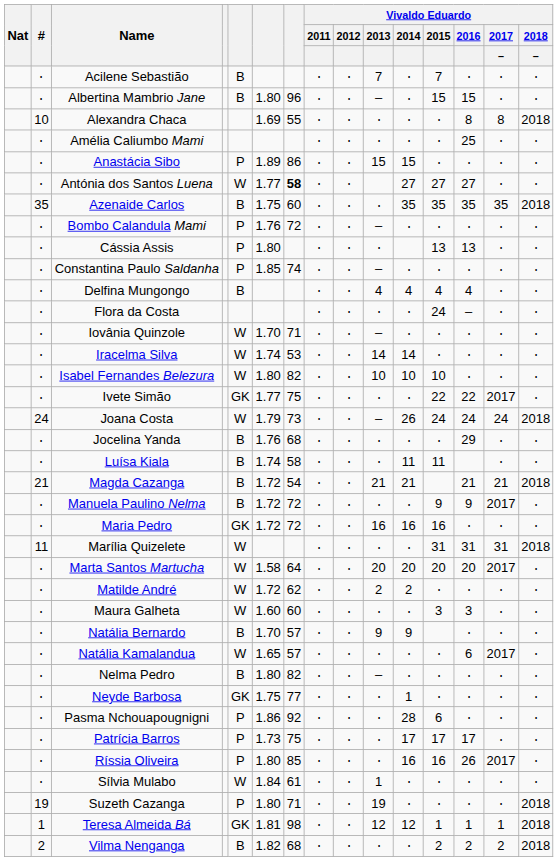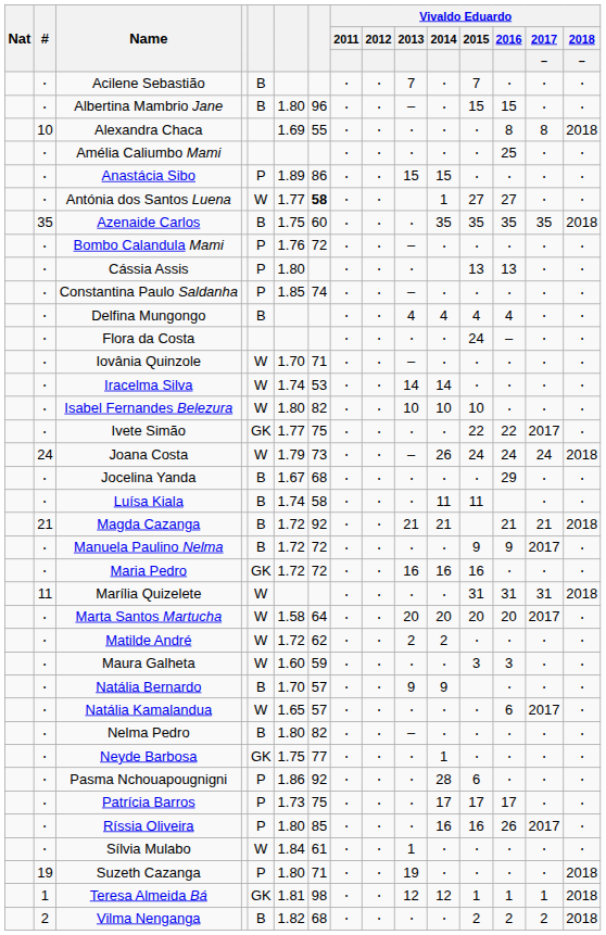 <table class="wikitable plainrowheaders sortable" style="text-align:center">
 <tr>
 <th scope="col" rowspan="3">Nat</th>
 <th scope="col" rowspan="3">#</th>
 <th scope="col" rowspan="3">Name</th>
 <th scope="col" rowspan="3"></th>
 <th scope="col" rowspan="3"></th>
 <th scope="col" rowspan="3"></th>
 <th scope="col" rowspan="3"></th>
 <th colspan="8"><small><a href='#'>Vivaldo Eduardo</a></small></th>
 </tr>
 <tr>
 <th colspan="1"><small>2011</small></th>
 <th colspan="1"><small>2012</small></th>
 <th colspan="1"><small>2013</small></th>
 <th colspan="1"><small>2014</small></th>
 <th colspan="1"><small>2015</small></th>
 <th colspan="1"><small><a href='#'>2016</a></small></th>
 <th colspan="1"><small><a href='#'>2017</a></small></th>
 <th colspan="1"><small><a href='#'>2018</a></small></th>
 </tr>
 <tr>
 <th scope="col" rowspan="1"><small></small><br></th>
 <th scope="col" rowspan="1"><small></small><br></th>
 <th scope="col" rowspan="1"><small></small><br></th>
 <th scope="col" rowspan="1"><small></small></th>
 <th scope="col" rowspan="1"><small></small></th>
 <th scope="col" rowspan="1"><small></small></th>
 <th scope="col" rowspan="1"><small>–</small></th>
 <th scope="col" rowspan="1"><small>–</small></th>
 </tr>
 <tr>
 <td></td>
 <td>⋅</td>
 <td>Acilene Sebastião</td>
 <td></td>
 <td data-sort-value="2">B</td>
 <td></td>
 <td></td>
 <td>⋅</td>
 <td>⋅</td>
 <td data-sort-value="07">7</td>
 <td>⋅</td>
 <td data-sort-value="07">7</td>
 <td>⋅</td>
 <td>⋅</td>
 <td>⋅</td>
 </tr>
 <tr>
 <td></td>
 <td>⋅</td>
 <td>Albertina Mambrio <em>Jane</em></td>
 <td></td>
 <td data-sort-value="2">B</td>
 <td>1.80</td>
 <td>96</td>
 <td>⋅</td>
 <td>⋅</td>
 <td>–</td>
 <td>⋅</td>
 <td>15</td>
 <td>15</td>
 <td>⋅</td>
 <td>⋅</td>
 </tr>
 <tr>
 <td></td>
 <td>10</td>
 <td>Alexandra Chaca</td>
 <td></td>
 <td data-sort-value="3"></td>
 <td>1.69</td>
 <td>55</td>
 <td>⋅</td>
 <td>⋅</td>
 <td>⋅</td>
 <td>⋅</td>
 <td>⋅</td>
 <td data-sort-value="08">8</td>
 <td data-sort-value="08">8</td>
 <td>2018</td>
 </tr>
 <tr>
 <td></td>
 <td>⋅</td>
 <td>Amélia Caliumbo <em>Mami</em></td>
 <td></td>
 <td></td>
 <td></td>
 <td></td>
 <td>⋅</td>
 <td>⋅</td>
 <td>⋅</td>
 <td>⋅</td>
 <td>⋅</td>
 <td>25</td>
 <td>⋅</td>
 <td>⋅</td>
 </tr>
 <tr>
 <td></td>
 <td>⋅</td>
 <td><a href='#'>Anastácia Sibo</a></td>
 <td></td>
 <td>P</td>
 <td>1.89</td>
 <td>86</td>
 <td>⋅</td>
 <td>⋅</td>
 <td>15</td>
 <td>15</td>
 <td>⋅</td>
 <td>⋅</td>
 <td>⋅</td>
 <td>⋅</td>
 </tr>
 <tr>
 <td></td>
 <td>⋅</td>
 <td>Antónia dos Santos <em>Luena</em></td>
 <td></td>
 <td data-sort-value="3">W</td>
 <td>1.77</td>
 <td><strong>58</strong></td>
 <td>⋅</td>
 <td>⋅</td>
 <td data-sort-value="⋅"><a href='#'></a></td>
-<td>27</td>
+<td data-sort-value="01">1</td>
 <td>27</td>
 <td>27</td>
 <td>⋅</td>
 <td>⋅</td>
 </tr>
 <tr>
 <td></td>
 <td>35</td>
 <td><a href='#'>Azenaide Carlos</a></td>
 <td></td>
 <td data-sort-value="2">B</td>
 <td>1.75</td>
 <td>60</td>
 <td>⋅</td>
 <td>⋅</td>
 <td>⋅</td>
 <td>35</td>
 <td>35</td>
 <td>35</td>
 <td>35</td>
 <td>2018</td>
 </tr>
 <tr>
 <td></td>
 <td>⋅</td>
 <td><a href='#'>Bombo Calandula</a> <em>Mami</em></td>
 <td></td>
 <td>P</td>
 <td>1.76</td>
 <td>72</td>
 <td>⋅</td>
 <td>⋅</td>
 <td>–</td>
 <td>⋅</td>
 <td>⋅</td>
 <td>⋅</td>
 <td>⋅</td>
 <td>⋅</td>
 </tr>
 <tr>
 <td></td>
 <td>⋅</td>
 <td data-sort-value="Cassia">Cássia Assis</td>
 <td></td>
 <td>P</td>
 <td>1.80</td>
 <td></td>
 <td>⋅</td>
 <td>⋅</td>
 <td>⋅</td>
 <td data-sort-value="⋅"><a href='#'></a></td>
 <td>13</td>
 <td>13</td>
 <td>⋅</td>
 <td>⋅</td>
 </tr>
 <tr>
 <td></td>
 <td>⋅</td>
 <td>Constantina Paulo <em>Saldanha</em></td>
 <td></td>
 <td>P</td>
 <td>1.85</td>
 <td>74</td>
 <td>⋅</td>
 <td>⋅</td>
 <td>–</td>
 <td>⋅</td>
 <td>⋅</td>
 <td>⋅</td>
 <td>⋅</td>
 <td>⋅</td>
 </tr>
 <tr>
 <td></td>
 <td>⋅</td>
 <td>Delfina Mungongo</td>
 <td></td>
 <td data-sort-value="2">B</td>
 <td></td>
 <td></td>
 <td>⋅</td>
 <td>⋅</td>
 <td data-sort-value="04">4</td>
 <td data-sort-value="04">4</td>
 <td data-sort-value="04">4</td>
 <td data-sort-value="04">4</td>
 <td>⋅</td>
 <td>⋅</td>
 </tr>
 <tr>
 <td></td>
 <td>⋅</td>
 <td>Flora da Costa</td>
 <td></td>
 <td></td>
 <td></td>
 <td></td>
 <td>⋅</td>
 <td>⋅</td>
 <td>⋅</td>
 <td>⋅</td>
 <td>24</td>
 <td>–</td>
 <td>⋅</td>
 <td>⋅</td>
 </tr>
 <tr>
 <td></td>
 <td>⋅</td>
 <td>Iovânia Quinzole</td>
 <td></td>
 <td data-sort-value="3">W</td>
 <td>1.70</td>
 <td>71</td>
 <td>⋅</td>
 <td>⋅</td>
 <td>–</td>
 <td>⋅</td>
 <td>⋅</td>
 <td>⋅</td>
 <td>⋅</td>
 <td>⋅</td>
 </tr>
 <tr>
 <td></td>
 <td>⋅</td>
 <td><a href='#'>Iracelma Silva</a></td>
 <td></td>
 <td data-sort-value="3">W</td>
 <td>1.74</td>
 <td>53</td>
 <td>⋅</td>
 <td>⋅</td>
 <td>14</td>
 <td>14</td>
 <td>⋅</td>
 <td>⋅</td>
 <td>⋅</td>
 <td>⋅</td>
 </tr>
 <tr>
 <td></td>
 <td>⋅</td>
 <td><a href='#'>Isabel Fernandes <em>Belezura</em></a></td>
 <td></td>
 <td data-sort-value="3">W</td>
 <td>1.80</td>
 <td>82</td>
 <td>⋅</td>
 <td>⋅</td>
 <td>10</td>
 <td>10</td>
 <td>10</td>
 <td>⋅</td>
 <td>⋅</td>
 <td>⋅</td>
 </tr>
 <tr>
 <td></td>
 <td>⋅</td>
 <td>Ivete Simão</td>
 <td></td>
 <td data-sort-value="1">GK</td>
 <td>1.77</td>
 <td>75</td>
 <td>⋅</td>
 <td>⋅</td>
 <td>⋅</td>
 <td>⋅</td>
 <td>22</td>
 <td>22</td>
 <td>2017</td>
 <td>⋅</td>
 </tr>
 <tr>
 <td></td>
 <td>24</td>
 <td>Joana Costa</td>
 <td></td>
 <td data-sort-value="3">W</td>
 <td>1.79</td>
 <td>73</td>
 <td>⋅</td>
 <td>⋅</td>
 <td>–</td>
 <td>26</td>
 <td>24</td>
 <td>24</td>
 <td>24</td>
 <td>2018</td>
 </tr>
 <tr>
 <td></td>
 <td>⋅</td>
 <td>Jocelina Yanda</td>
 <td></td>
 <td data-sort-value="2">B</td>
-<td>1.76</td>
+<td>1.67</td>
 <td>68</td>
 <td>⋅</td>
 <td>⋅</td>
 <td>⋅</td>
 <td>⋅</td>
 <td>⋅</td>
 <td>29</td>
 <td>⋅</td>
 <td>⋅</td>
 </tr>
 <tr>
 <td></td>
 <td>⋅</td>
 <td><a href='#'>Luísa Kiala</a></td>
 <td></td>
 <td data-sort-value="2">B</td>
 <td>1.74</td>
 <td>58</td>
 <td>⋅</td>
 <td>⋅</td>
 <td>⋅</td>
 <td>11</td>
 <td>11</td>
 <td data-sort-value="⋅"><a href='#'></a></td>
 <td>⋅</td>
 <td>⋅</td>
 </tr>
 <tr>
 <td></td>
 <td>21</td>
 <td><a href='#'>Magda Cazanga</a></td>
 <td></td>
 <td data-sort-value="2">B</td>
 <td>1.72</td>
-<td>54</td>
+<td>92</td>
 <td>⋅</td>
 <td>⋅</td>
 <td>21</td>
 <td>21</td>
 <td></td>
 <td>21</td>
 <td>21</td>
 <td>2018</td>
 </tr>
 <tr>
 <td></td>
 <td>⋅</td>
 <td><a href='#'>Manuela Paulino <em>Nelma</em></a></td>
 <td></td>
 <td data-sort-value="2">B</td>
 <td>1.72</td>
 <td>72</td>
 <td>⋅</td>
 <td>⋅</td>
 <td>⋅</td>
 <td>⋅</td>
 <td data-sort-value="09">9</td>
 <td data-sort-value="09">9</td>
 <td>2017</td>
 <td>⋅</td>
 </tr>
 <tr>
 <td></td>
 <td>⋅</td>
 <td><a href='#'>Maria Pedro</a></td>
 <td></td>
 <td data-sort-value="1">GK</td>
 <td>1.72</td>
 <td>72</td>
 <td>⋅</td>
 <td>⋅</td>
 <td>16</td>
 <td>16</td>
 <td>16</td>
 <td>⋅</td>
 <td>⋅</td>
 <td>⋅</td>
 </tr>
 <tr>
 <td></td>
 <td>11</td>
 <td data-sort-value="Marilia">Marília Quizelete</td>
 <td></td>
 <td data-sort-value="3">W</td>
 <td></td>
 <td></td>
 <td>⋅</td>
 <td>⋅</td>
 <td>⋅</td>
 <td>⋅</td>
 <td>31</td>
 <td>31</td>
 <td>31</td>
 <td>2018</td>
 </tr>
 <tr>
 <td></td>
 <td>⋅</td>
 <td><a href='#'>Marta Santos <em>Martucha</em></a></td>
 <td></td>
 <td data-sort-value="3">W</td>
 <td>1.58</td>
 <td>64</td>
 <td>⋅</td>
 <td>⋅</td>
 <td>20</td>
 <td>20</td>
 <td>20</td>
 <td>20</td>
 <td>2017</td>
 <td>⋅</td>
 </tr>
 <tr>
 <td></td>
 <td>⋅</td>
 <td><a href='#'>Matilde André</a></td>
 <td></td>
 <td data-sort-value="3">W</td>
 <td>1.72</td>
 <td>62</td>
 <td>⋅</td>
 <td>⋅</td>
 <td data-sort-value="02">2</td>
 <td data-sort-value="02">2</td>
 <td>⋅</td>
 <td>⋅</td>
 <td>⋅</td>
 <td>⋅</td>
 </tr>
 <tr>
 <td></td>
 <td>⋅</td>
 <td>Maura Galheta</td>
 <td></td>
 <td data-sort-value="3">W</td>
 <td>1.60</td>
-<td>60</td>
+<td>59</td>
 <td>⋅</td>
 <td>⋅</td>
 <td>⋅</td>
 <td>⋅</td>
 <td data-sort-value="03">3</td>
 <td data-sort-value="03">3</td>
 <td>⋅</td>
 <td>⋅</td>
 </tr>
 <tr>
 <td></td>
 <td>⋅</td>
 <td><a href='#'>Natália Bernardo</a></td>
 <td></td>
 <td data-sort-value="2">B</td>
 <td>1.70</td>
 <td>57</td>
 <td>⋅</td>
 <td>⋅</td>
 <td data-sort-value="09">9</td>
 <td data-sort-value="09">9</td>
 <td data-sort-value="⋅"><a href='#'></a></td>
 <td>⋅</td>
 <td>⋅</td>
 <td>⋅</td>
 </tr>
 <tr>
 <td></td>
 <td>⋅</td>
 <td><a href='#'>Natália Kamalandua</a></td>
 <td></td>
 <td data-sort-value="3">W</td>
 <td>1.65</td>
 <td>57</td>
 <td>⋅</td>
 <td>⋅</td>
 <td>⋅</td>
 <td>⋅</td>
 <td>⋅</td>
 <td data-sort-value="06">6</td>
 <td>2017</td>
 <td>⋅</td>
 </tr>
 <tr>
 <td></td>
 <td>⋅</td>
 <td>Nelma Pedro</td>
 <td></td>
 <td data-sort-value="2">B</td>
 <td>1.80</td>
 <td>82</td>
 <td>⋅</td>
 <td>⋅</td>
 <td>–</td>
 <td>⋅</td>
 <td>⋅</td>
 <td>⋅</td>
 <td>⋅</td>
 <td>⋅</td>
 </tr>
 <tr>
 <td></td>
 <td>⋅</td>
 <td><a href='#'>Neyde Barbosa</a></td>
 <td></td>
 <td data-sort-value="1">GK</td>
 <td>1.75</td>
 <td>77</td>
 <td>⋅</td>
 <td>⋅</td>
 <td>⋅</td>
 <td data-sort-value="01">1</td>
 <td>⋅</td>
 <td>⋅</td>
 <td>⋅</td>
 <td>⋅</td>
 </tr>
 <tr>
 <td></td>
 <td>⋅</td>
 <td>Pasma Nchouapougnigni</td>
 <td></td>
 <td>P</td>
 <td>1.86</td>
 <td>92</td>
 <td>⋅</td>
 <td>⋅</td>
 <td>⋅</td>
 <td>28</td>
 <td data-sort-value="06">6</td>
 <td>⋅</td>
 <td>⋅</td>
 <td>⋅</td>
 </tr>
 <tr>
 <td></td>
 <td>⋅</td>
 <td><a href='#'>Patrícia Barros</a></td>
 <td></td>
 <td>P</td>
 <td>1.73</td>
 <td>75</td>
 <td>⋅</td>
 <td>⋅</td>
 <td>⋅</td>
 <td>17</td>
 <td>17</td>
 <td>17</td>
 <td>⋅</td>
 <td>⋅</td>
 </tr>
 <tr>
 <td></td>
 <td>⋅</td>
 <td data-sort-value="Rissia"><a href='#'>Ríssia Oliveira</a></td>
 <td></td>
 <td>P</td>
 <td>1.80</td>
 <td>85</td>
 <td>⋅</td>
 <td>⋅</td>
 <td>⋅</td>
 <td>16</td>
 <td>16</td>
 <td>26</td>
 <td>2017</td>
 <td>⋅</td>
 </tr>
 <tr>
 <td></td>
 <td>⋅</td>
 <td data-sort-value="Silvia">Sílvia Mulabo</td>
 <td></td>
 <td data-sort-value="3">W</td>
 <td>1.84</td>
 <td>61</td>
 <td>⋅</td>
 <td>⋅</td>
 <td data-sort-value="01">1</td>
 <td>⋅</td>
 <td>⋅</td>
 <td>⋅</td>
 <td>⋅</td>
 <td>⋅</td>
 </tr>
 <tr>
 <td></td>
 <td>19</td>
 <td>Suzeth Cazanga</td>
 <td></td>
 <td>P</td>
 <td>1.80</td>
 <td>71</td>
 <td>⋅</td>
 <td>⋅</td>
 <td>19</td>
 <td>⋅</td>
 <td>⋅</td>
 <td>⋅</td>
 <td>⋅</td>
 <td>2018</td>
 </tr>
 <tr>
 <td></td>
 <td data-sort-value="01">1</td>
 <td><a href='#'>Teresa Almeida <em>Bá</em></a></td>
 <td></td>
 <td data-sort-value="1">GK</td>
 <td>1.81</td>
 <td>98</td>
 <td>⋅</td>
 <td>⋅</td>
 <td>12</td>
 <td>12</td>
 <td data-sort-value="01">1</td>
 <td data-sort-value="01">1</td>
 <td data-sort-value="01">1</td>
 <td>2018</td>
 </tr>
 <tr>
 <td></td>
 <td data-sort-value="02">2</td>
 <td><a href='#'>Vilma Nenganga</a></td>
 <td></td>
 <td data-sort-value="2">B</td>
 <td>1.82</td>
 <td>68</td>
 <td>⋅</td>
 <td>⋅</td>
 <td>⋅</td>
 <td>⋅</td>
 <td data-sort-value="02">2</td>
 <td data-sort-value="02">2</td>
 <td data-sort-value="02">2</td>
 <td>2018</td>
 </tr>
 </table>
